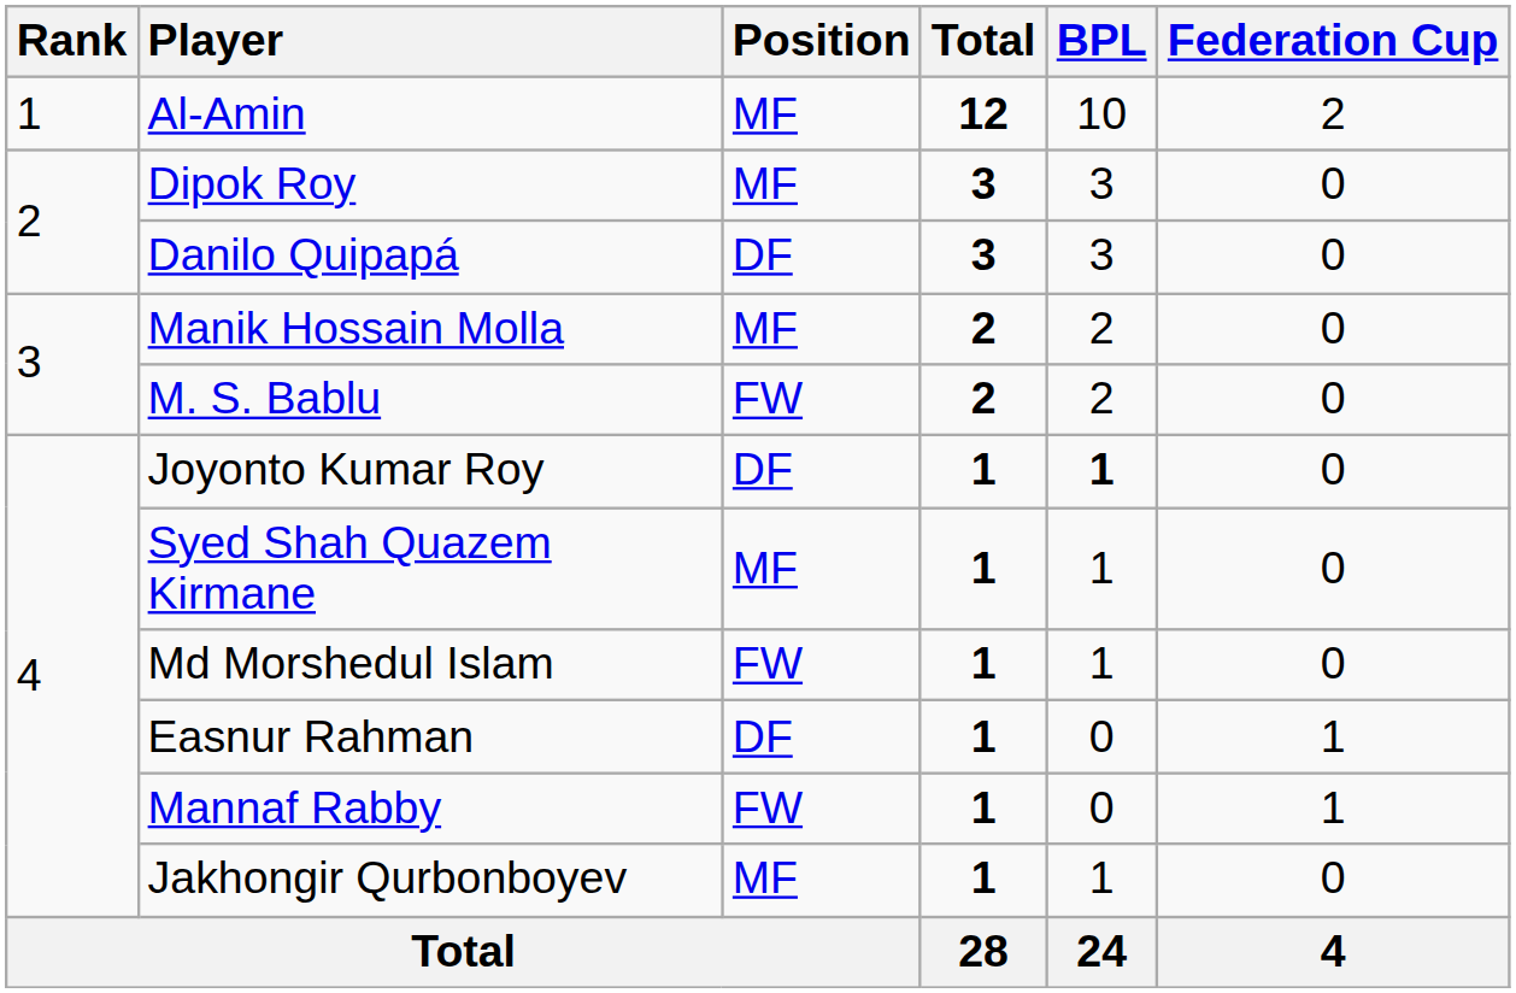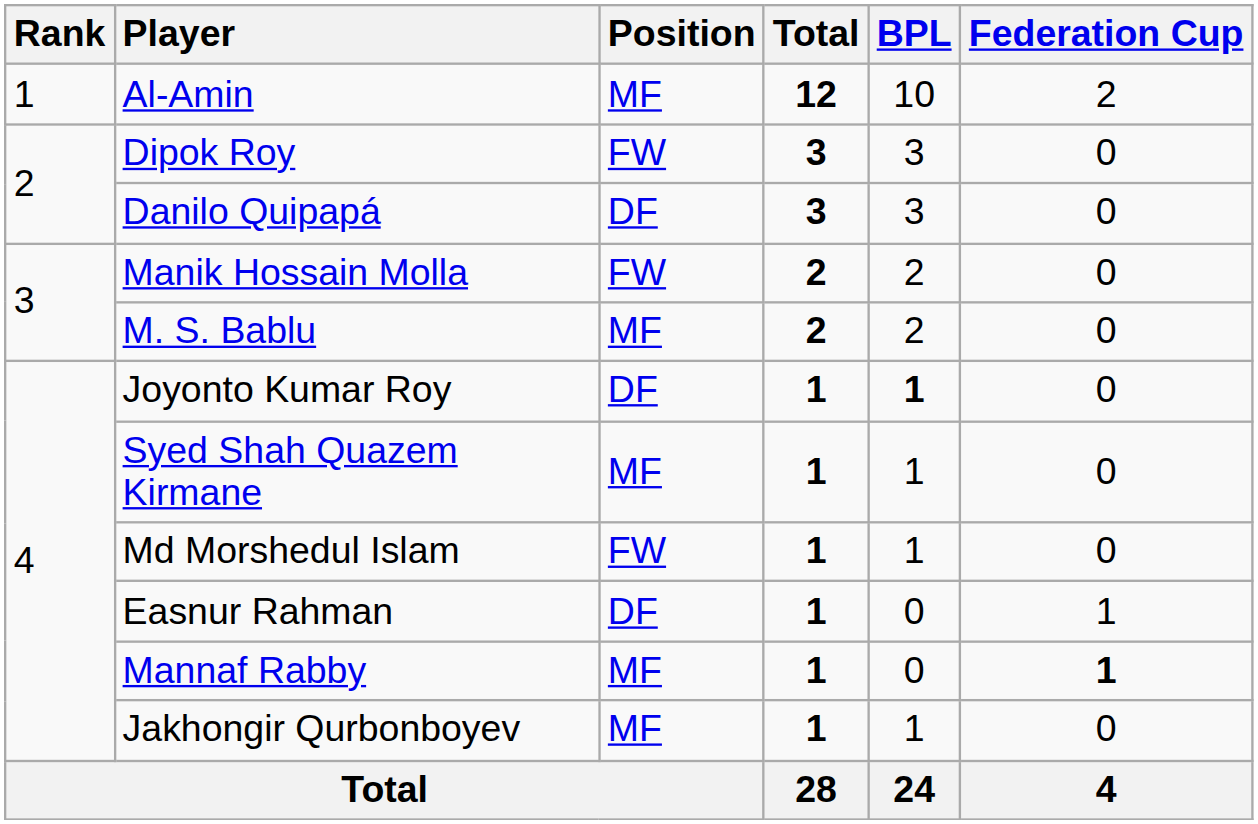 <table class="wikitable">
 <tr>
 <th>Rank</th>
 <th style="width:200px;text-align:left">Player</th>
 <th>Position</th>
 <th>Total</th>
 <th><a href='#'>BPL</a></th>
 <th><a href='#'>Federation Cup</a></th>
 </tr>
 <tr>
 <td>1</td>
 <td> <a href='#'>Al-Amin</a></td>
 <td><a href='#'>MF</a></td>
 <td align="center"><strong>12</strong></td>
 <td align="center">10</td>
 <td align="center">2</td>
 </tr>
 <tr>
 <td rowspan=2>2</td>
 <td> <a href='#'>Dipok Roy</a></td>
-<td><a href='#'>MF</a></td>
+<td><a href='#'>FW</a></td>
 <td align="center"><strong>3</strong></td>
 <td align="center">3</td>
 <td align="center">0</td>
 </tr>
 <tr>
 <td> <a href='#'>Danilo Quipapá</a></td>
 <td><a href='#'>DF</a></td>
 <td align="center"><strong>3</strong></td>
 <td align="center">3</td>
 <td align="center">0</td>
 </tr>
 <tr>
 <td rowspan=2>3</td>
 <td> <a href='#'>Manik Hossain Molla</a></td>
-<td><a href='#'>MF</a></td>
+<td><a href='#'>FW</a></td>
 <td align="center"><strong>2</strong></td>
 <td align="center">2</td>
 <td align="center">0</td>
 </tr>
 <tr>
 <td> <a href='#'>M. S. Bablu</a></td>
-<td><a href='#'>FW</a></td>
+<td><a href='#'>MF</a></td>
 <td align="center"><strong>2</strong></td>
 <td align="center">2</td>
 <td align="center">0</td>
 </tr>
 <tr>
 <td rowspan=6>4</td>
 <td> Joyonto Kumar Roy</td>
 <td><a href='#'>DF</a></td>
 <td align="center"><strong>1</strong></td>
 <td align="center"><strong>1</strong></td>
 <td align="center">0</td>
 </tr>
 <tr>
 <td> <a href='#'>Syed Shah Quazem Kirmane</a></td>
 <td><a href='#'>MF</a></td>
 <td align="center"><strong>1</strong></td>
 <td align="center">1</td>
 <td align="center">0</td>
 </tr>
 <tr>
 <td> Md Morshedul Islam</td>
 <td><a href='#'>FW</a></td>
 <td align="center"><strong>1</strong></td>
 <td align="center">1</td>
 <td align="center">0</td>
 </tr>
 <tr>
 <td> Easnur Rahman</td>
 <td><a href='#'>DF</a></td>
 <td align="center"><strong>1</strong></td>
 <td align="center">0</td>
 <td align="center">1</td>
 </tr>
 <tr>
 <td> <a href='#'>Mannaf Rabby</a></td>
-<td><a href='#'>FW</a></td>
+<td><a href='#'>MF</a></td>
 <td align="center"><strong>1</strong></td>
 <td align="center">0</td>
-<td align="center">1</td>
+<td align="center"><strong>1</strong></td>
 </tr>
 <tr>
 <td> Jakhongir Qurbonboyev</td>
 <td><a href='#'>MF</a></td>
 <td align="center"><strong>1</strong></td>
 <td align="center">1</td>
 <td align="center">0</td>
 </tr>
 <tr>
 <th colspan="3" align="center">Total</th>
 <th align="center">28</th>
 <th align="center">24</th>
 <th align="center">4</th>
 </tr>
 </table>
